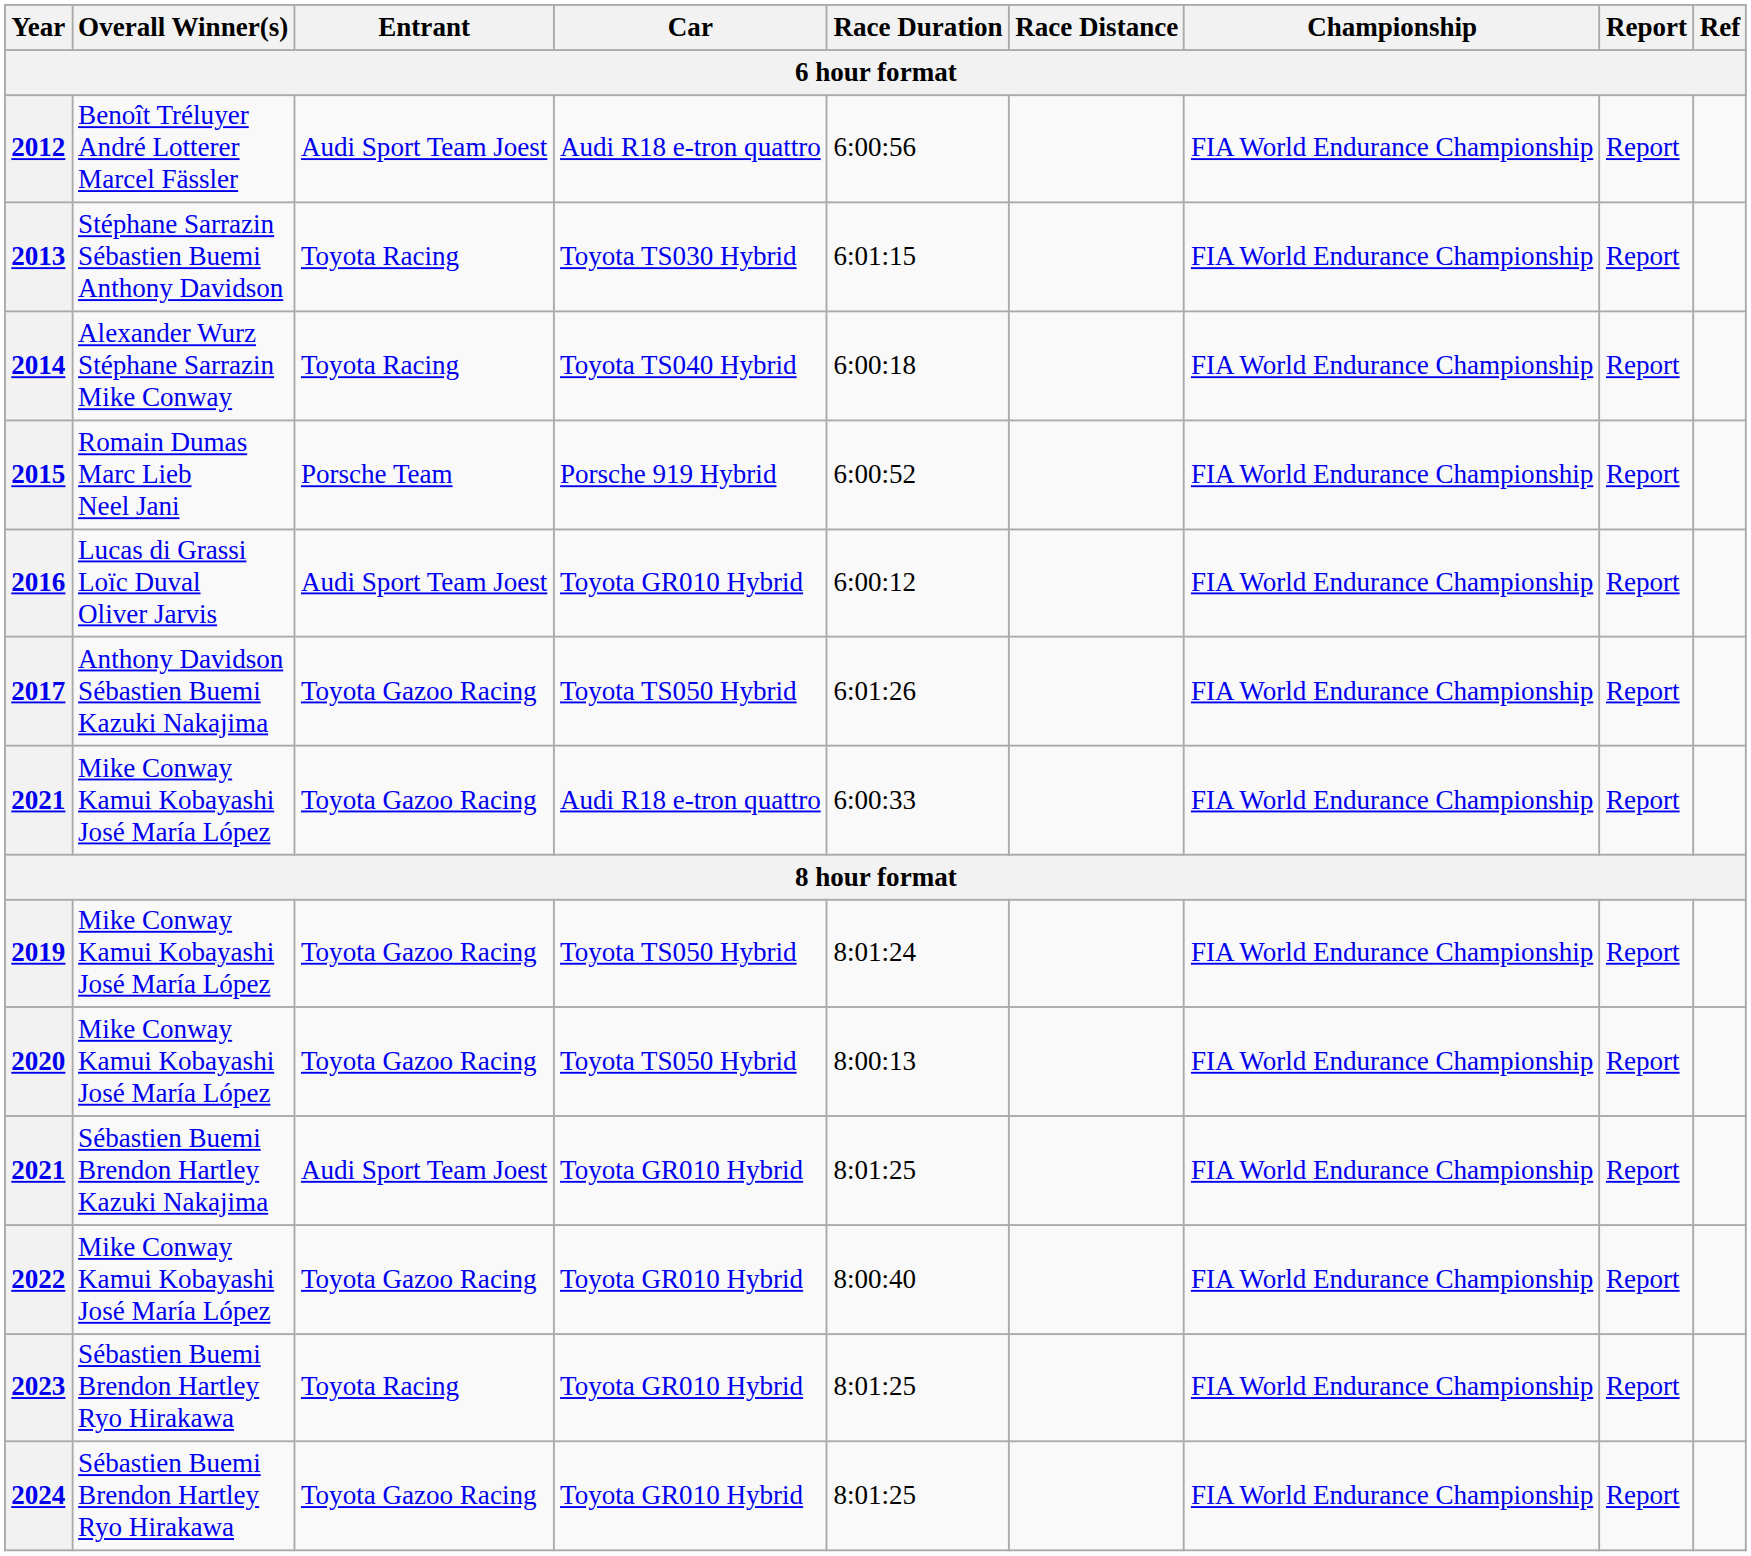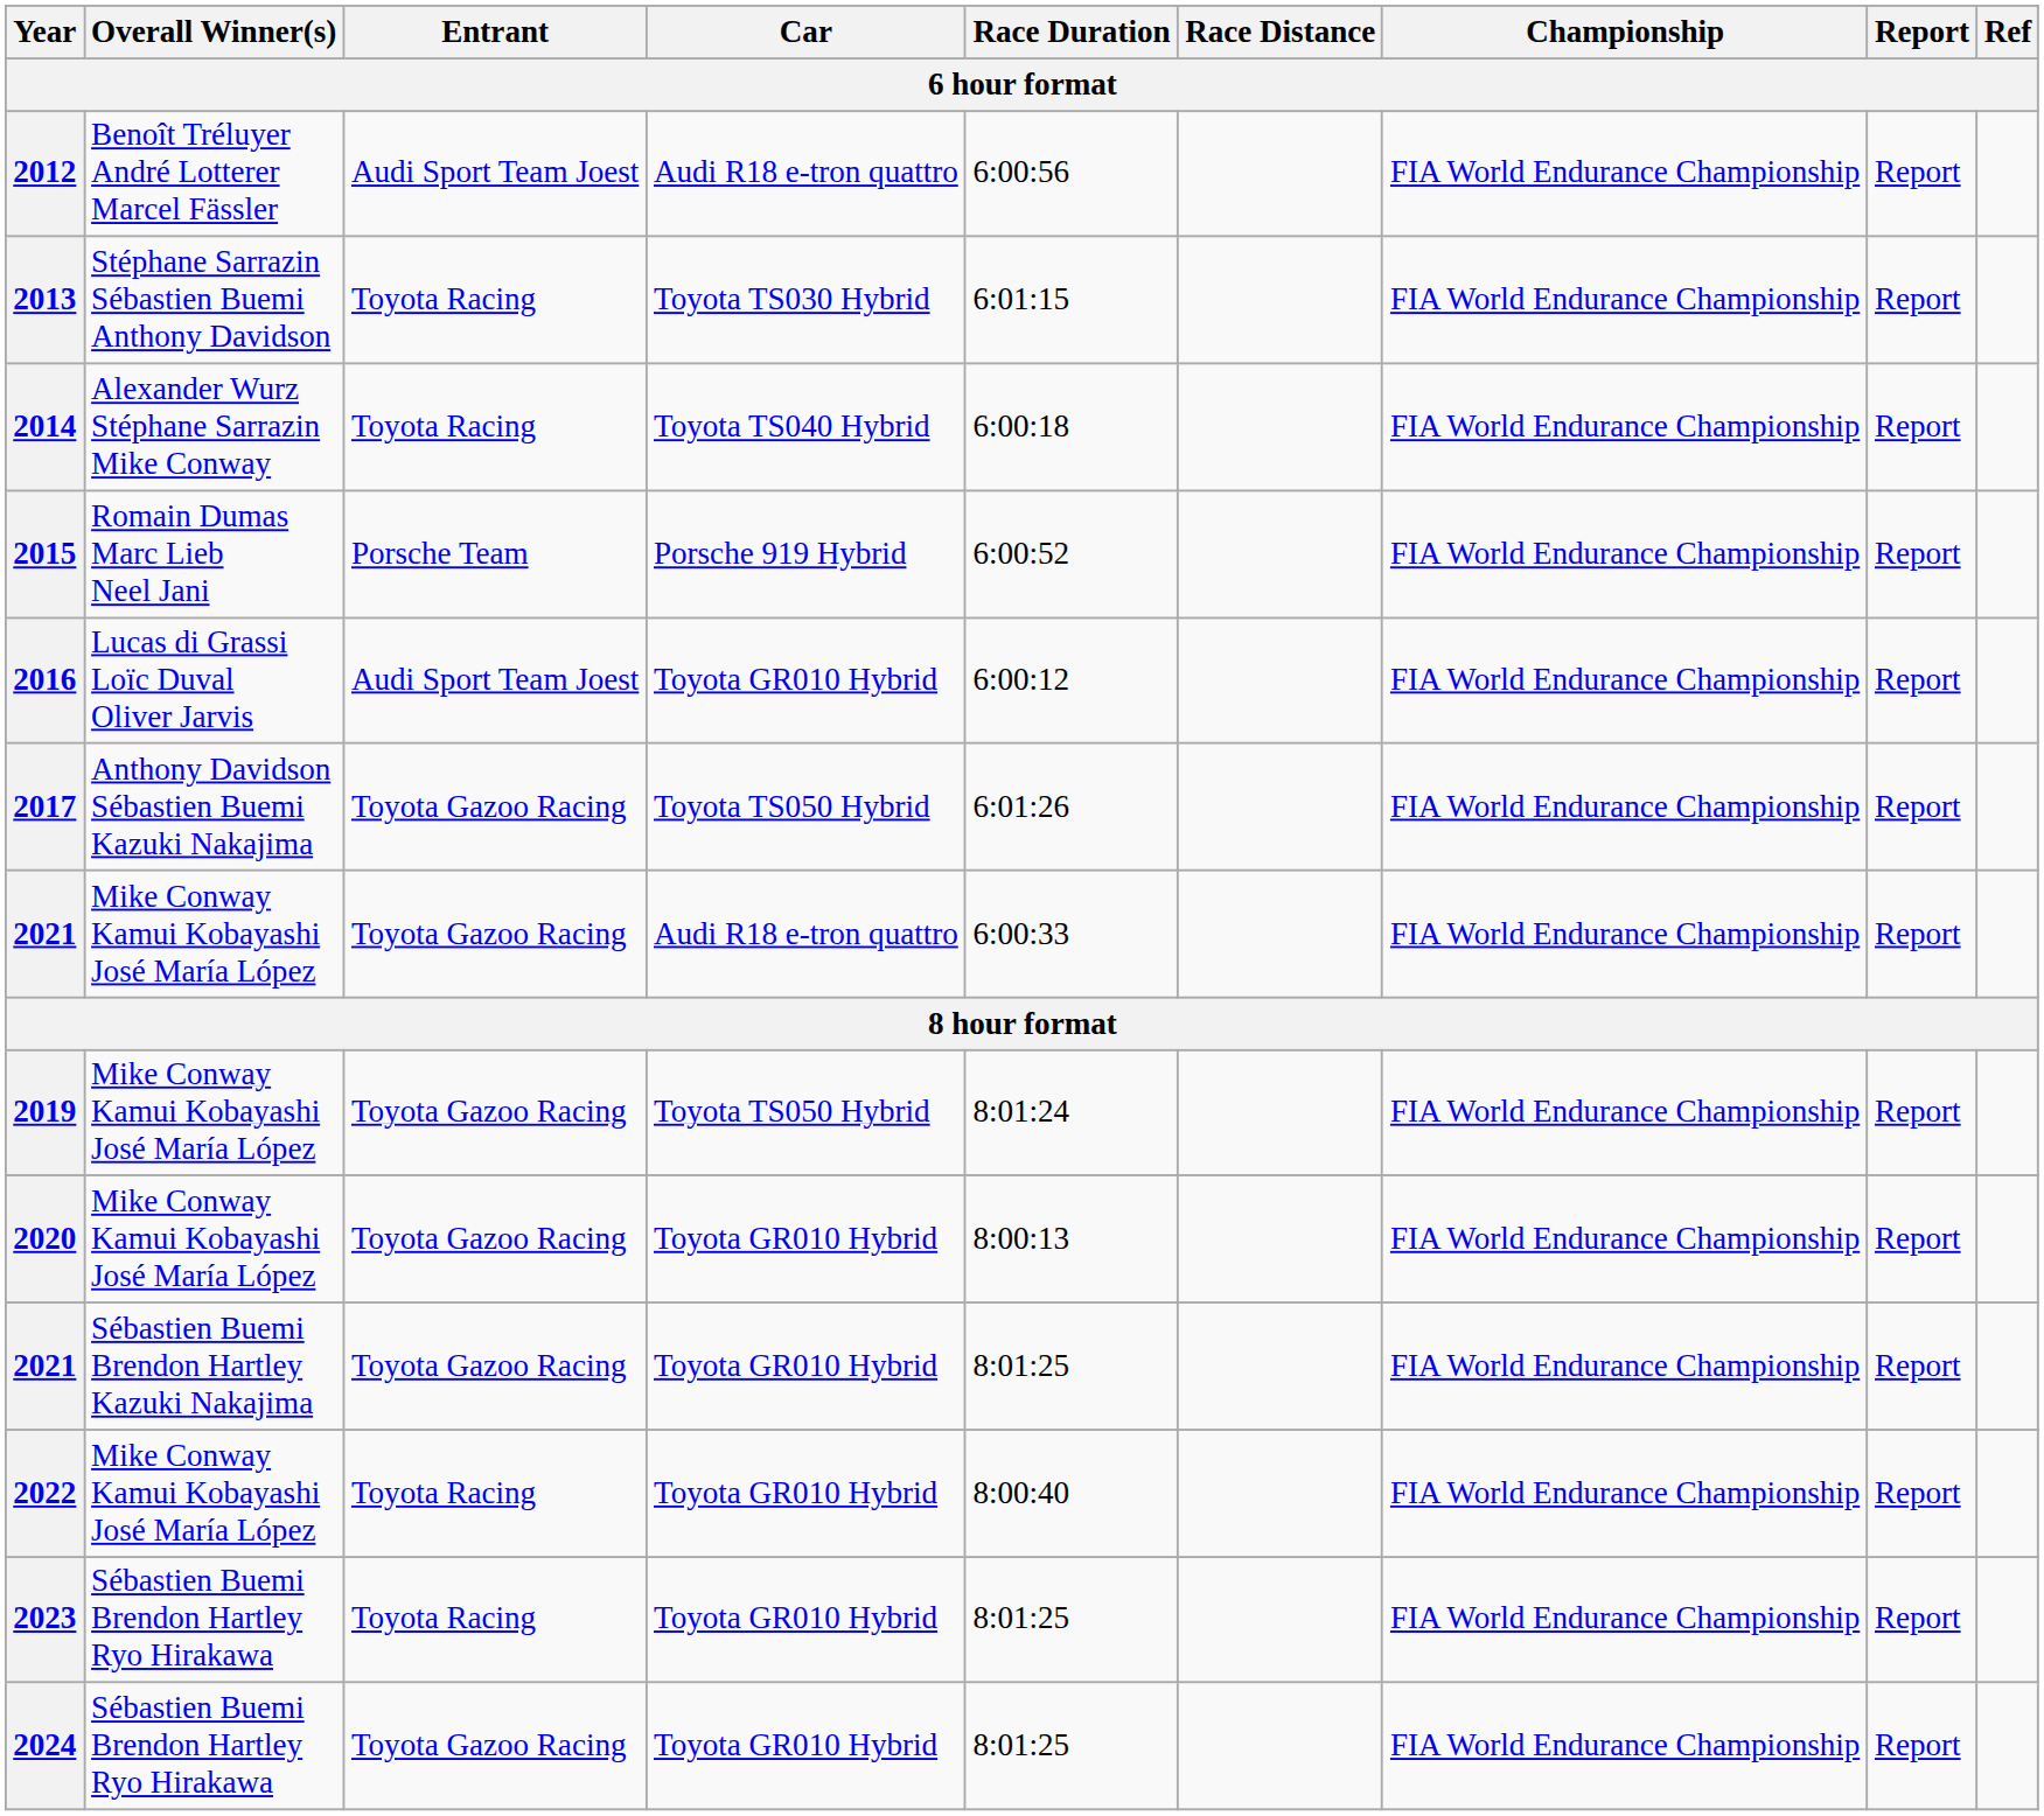 <table class="wikitable" style="font-size: 90%;">
 <tr>
 <th>Year</th>
 <th>Overall Winner(s)</th>
 <th>Entrant</th>
 <th>Car</th>
 <th>Race Duration</th>
 <th>Race Distance</th>
 <th>Championship</th>
 <th>Report</th>
 <th>Ref</th>
 </tr>
 <tr>
 <th colspan=9>6 hour format</th>
 </tr>
 <tr>
 <th><a href='#'>2012</a></th>
 <td> <a href='#'>Benoît Tréluyer</a><br>  <a href='#'>André Lotterer</a><br> <a href='#'>Marcel Fässler</a></td>
 <td> <a href='#'>Audi Sport Team Joest</a></td>
 <td><a href='#'>Audi R18 e-tron quattro</a></td>
 <td>6:00:56</td>
 <td></td>
 <td><a href='#'>FIA World Endurance Championship</a></td>
 <td><a href='#'>Report</a></td>
 <td></td>
 </tr>
 <tr>
 <th><a href='#'>2013</a></th>
 <td> <a href='#'>Stéphane Sarrazin</a><br> <a href='#'>Sébastien Buemi</a><br> <a href='#'>Anthony Davidson</a></td>
 <td> <a href='#'>Toyota Racing</a></td>
 <td><a href='#'>Toyota TS030 Hybrid</a></td>
 <td>6:01:15</td>
 <td></td>
 <td><a href='#'>FIA World Endurance Championship</a></td>
 <td><a href='#'>Report</a></td>
 <td></td>
 </tr>
 <tr>
 <th><a href='#'>2014</a></th>
 <td> <a href='#'>Alexander Wurz</a><br> <a href='#'>Stéphane Sarrazin</a><br> <a href='#'>Mike Conway</a></td>
 <td> <a href='#'>Toyota Racing</a></td>
 <td><a href='#'>Toyota TS040 Hybrid</a></td>
 <td>6:00:18</td>
 <td></td>
 <td><a href='#'>FIA World Endurance Championship</a></td>
 <td><a href='#'>Report</a></td>
 <td></td>
 </tr>
 <tr>
 <th><a href='#'>2015</a></th>
 <td> <a href='#'>Romain Dumas</a><br>  <a href='#'>Marc Lieb</a><br> <a href='#'>Neel Jani</a></td>
 <td> <a href='#'>Porsche Team</a></td>
 <td><a href='#'>Porsche 919 Hybrid</a></td>
 <td>6:00:52</td>
 <td></td>
 <td><a href='#'>FIA World Endurance Championship</a></td>
 <td><a href='#'>Report</a></td>
 <td></td>
 </tr>
 <tr>
 <th><a href='#'>2016</a></th>
 <td> <a href='#'>Lucas di Grassi</a><br> <a href='#'>Loïc Duval</a><br> <a href='#'>Oliver Jarvis</a></td>
 <td> <a href='#'>Audi Sport Team Joest</a></td>
 <td><a href='#'>Toyota GR010 Hybrid</a></td>
 <td>6:00:12</td>
 <td></td>
 <td><a href='#'>FIA World Endurance Championship</a></td>
 <td><a href='#'>Report</a></td>
 <td></td>
 </tr>
 <tr>
 <th><a href='#'>2017</a></th>
 <td> <a href='#'>Anthony Davidson</a><br> <a href='#'>Sébastien Buemi</a><br> <a href='#'>Kazuki Nakajima</a></td>
 <td> <a href='#'>Toyota Gazoo Racing</a></td>
 <td><a href='#'>Toyota TS050 Hybrid</a></td>
 <td>6:01:26</td>
 <td></td>
 <td><a href='#'>FIA World Endurance Championship</a></td>
 <td><a href='#'>Report</a></td>
 <td></td>
 </tr>
 <tr>
 <th><a href='#'>2021</a></th>
 <td> <a href='#'>Mike Conway</a><br> <a href='#'>Kamui Kobayashi</a><br> <a href='#'>José María López</a></td>
 <td> <a href='#'>Toyota Gazoo Racing</a></td>
 <td><a href='#'>Audi R18 e-tron quattro</a></td>
 <td>6:00:33</td>
 <td></td>
 <td><a href='#'>FIA World Endurance Championship</a></td>
 <td><a href='#'>Report</a></td>
 <td></td>
 </tr>
 <tr>
 <th colspan="9">8 hour format</th>
 </tr>
 <tr>
 <th><a href='#'>2019</a></th>
 <td> <a href='#'>Mike Conway</a><br> <a href='#'>Kamui Kobayashi</a><br> <a href='#'>José María López</a></td>
 <td> <a href='#'>Toyota Gazoo Racing</a></td>
 <td><a href='#'>Toyota TS050 Hybrid</a></td>
 <td>8:01:24</td>
 <td></td>
 <td><a href='#'>FIA World Endurance Championship</a></td>
 <td><a href='#'>Report</a></td>
 <td></td>
 </tr>
 <tr>
 <th><a href='#'>2020</a></th>
 <td> <a href='#'>Mike Conway</a><br> <a href='#'>Kamui Kobayashi</a><br> <a href='#'>José María López</a></td>
 <td> <a href='#'>Toyota Gazoo Racing</a></td>
-<td><a href='#'>Toyota TS050 Hybrid</a></td>
+<td><a href='#'>Toyota GR010 Hybrid</a></td>
 <td>8:00:13</td>
 <td></td>
 <td><a href='#'>FIA World Endurance Championship</a></td>
 <td><a href='#'>Report</a></td>
 <td></td>
 </tr>
 <tr>
 <th><a href='#'>2021</a></th>
 <td> <a href='#'>Sébastien Buemi</a><br> <a href='#'>Brendon Hartley</a><br> <a href='#'>Kazuki Nakajima</a></td>
-<td> <a href='#'>Audi Sport Team Joest</a></td>
+<td> <a href='#'>Toyota Gazoo Racing</a></td>
 <td><a href='#'>Toyota GR010 Hybrid</a></td>
 <td>8:01:25</td>
 <td></td>
 <td><a href='#'>FIA World Endurance Championship</a></td>
 <td><a href='#'>Report</a></td>
 <td></td>
 </tr>
 <tr>
 <th><a href='#'>2022</a></th>
 <td> <a href='#'>Mike Conway</a><br> <a href='#'>Kamui Kobayashi</a><br> <a href='#'>José María López</a></td>
-<td> <a href='#'>Toyota Gazoo Racing</a></td>
+<td> <a href='#'>Toyota Racing</a></td>
 <td><a href='#'>Toyota GR010 Hybrid</a></td>
 <td>8:00:40</td>
 <td></td>
 <td><a href='#'>FIA World Endurance Championship</a></td>
 <td><a href='#'>Report</a></td>
 <td></td>
 </tr>
 <tr>
 <th><a href='#'>2023</a></th>
 <td> <a href='#'>Sébastien Buemi</a><br> <a href='#'>Brendon Hartley</a><br> <a href='#'>Ryo Hirakawa</a></td>
 <td> <a href='#'>Toyota Racing</a></td>
 <td><a href='#'>Toyota GR010 Hybrid</a></td>
 <td>8:01:25</td>
 <td></td>
 <td><a href='#'>FIA World Endurance Championship</a></td>
 <td><a href='#'>Report</a></td>
 <td></td>
 </tr>
 <tr>
 <th><a href='#'>2024</a></th>
 <td> <a href='#'>Sébastien Buemi</a><br> <a href='#'>Brendon Hartley</a><br> <a href='#'>Ryo Hirakawa</a></td>
 <td> <a href='#'>Toyota Gazoo Racing</a></td>
 <td><a href='#'>Toyota GR010 Hybrid</a></td>
 <td>8:01:25</td>
 <td></td>
 <td><a href='#'>FIA World Endurance Championship</a></td>
 <td><a href='#'>Report</a></td>
 <td></td>
 </tr>
 </table>
